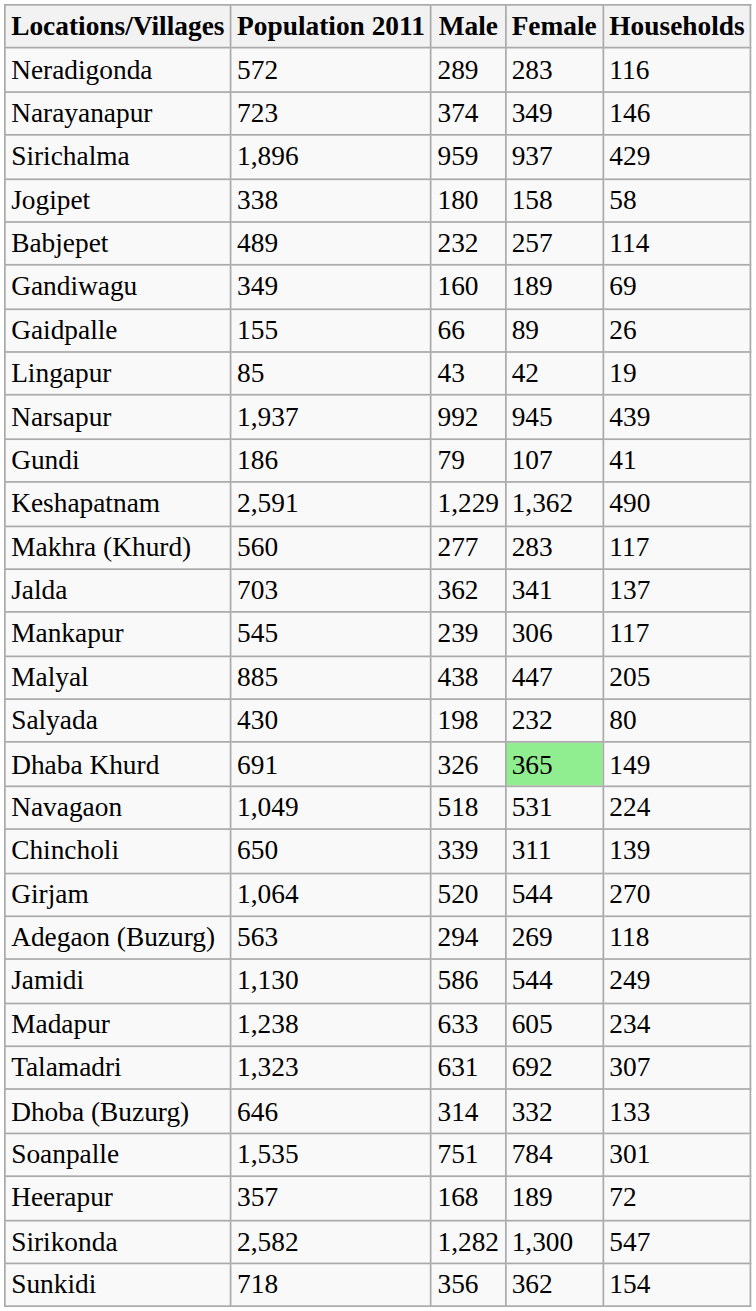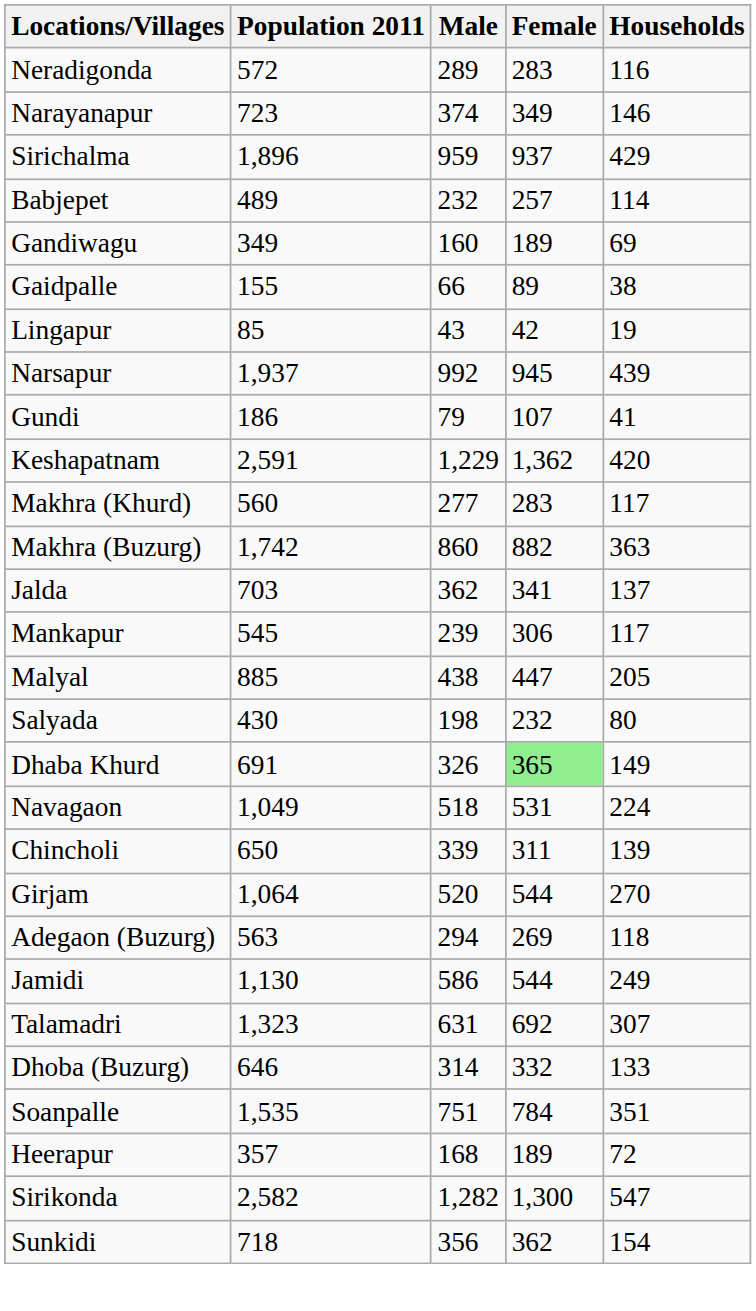 <table class="wikitable">
 <tr>
 <th>Locations/Villages</th>
 <th>Population 2011</th>
 <th>Male</th>
 <th>Female</th>
 <th>Households</th>
 </tr>
 <tr>
 <td>Neradigonda</td>
 <td>572</td>
 <td>289</td>
 <td>283</td>
 <td>116</td>
 </tr>
 <tr>
 <td>Narayanapur</td>
 <td>723</td>
 <td>374</td>
 <td>349</td>
 <td>146</td>
 </tr>
 <tr>
 <td>Sirichalma</td>
 <td>1,896</td>
 <td>959</td>
 <td>937</td>
 <td>429</td>
 </tr>
 <tr>
-<td>Jogipet</td>
-<td>338</td>
-<td>180</td>
-<td>158</td>
-<td>58</td>
-</tr>
-<tr>
 <td>Babjepet</td>
 <td>489</td>
 <td>232</td>
 <td>257</td>
 <td>114</td>
 </tr>
 <tr>
 <td>Gandiwagu</td>
 <td>349</td>
 <td>160</td>
 <td>189</td>
 <td>69</td>
 </tr>
 <tr>
 <td>Gaidpalle</td>
 <td>155</td>
 <td>66</td>
 <td>89</td>
-<td>26</td>
+<td>38</td>
 </tr>
 <tr>
 <td>Lingapur</td>
 <td>85</td>
 <td>43</td>
 <td>42</td>
 <td>19</td>
 </tr>
 <tr>
 <td>Narsapur</td>
 <td>1,937</td>
 <td>992</td>
 <td>945</td>
 <td>439</td>
 </tr>
 <tr>
 <td>Gundi</td>
 <td>186</td>
 <td>79</td>
 <td>107</td>
 <td>41</td>
 </tr>
 <tr>
 <td>Keshapatnam</td>
 <td>2,591</td>
 <td>1,229</td>
 <td>1,362</td>
-<td>490</td>
+<td>420</td>
 </tr>
 <tr>
 <td>Makhra (Khurd)</td>
 <td>560</td>
 <td>277</td>
 <td>283</td>
 <td>117</td>
+</tr>
+<tr>
+<td>Makhra (Buzurg)</td>
+<td>1,742</td>
+<td>860</td>
+<td>882</td>
+<td>363</td>
 </tr>
 <tr>
 <td>Jalda</td>
 <td>703</td>
 <td>362</td>
 <td>341</td>
 <td>137</td>
 </tr>
 <tr>
 <td>Mankapur</td>
 <td>545</td>
 <td>239</td>
 <td>306</td>
 <td>117</td>
 </tr>
 <tr>
 <td>Malyal</td>
 <td>885</td>
 <td>438</td>
 <td>447</td>
 <td>205</td>
 </tr>
 <tr>
 <td>Salyada</td>
 <td>430</td>
 <td>198</td>
 <td>232</td>
 <td>80</td>
 </tr>
 <tr>
 <td>Dhaba Khurd</td>
 <td>691</td>
 <td>326</td>
 <td style="background: lightgreen;">365</td>
 <td>149</td>
 </tr>
 <tr>
 <td>Navagaon</td>
 <td>1,049</td>
 <td>518</td>
 <td>531</td>
 <td>224</td>
 </tr>
 <tr>
 <td>Chincholi</td>
 <td>650</td>
 <td>339</td>
 <td>311</td>
 <td>139</td>
 </tr>
 <tr>
 <td>Girjam</td>
 <td>1,064</td>
 <td>520</td>
 <td>544</td>
 <td>270</td>
 </tr>
 <tr>
 <td>Adegaon (Buzurg)</td>
 <td>563</td>
 <td>294</td>
 <td>269</td>
 <td>118</td>
 </tr>
 <tr>
 <td>Jamidi</td>
 <td>1,130</td>
 <td>586</td>
 <td>544</td>
 <td>249</td>
 </tr>
 <tr>
-<td>Madapur</td>
-<td>1,238</td>
-<td>633</td>
-<td>605</td>
-<td>234</td>
-</tr>
-<tr>
 <td>Talamadri</td>
 <td>1,323</td>
 <td>631</td>
 <td>692</td>
 <td>307</td>
 </tr>
 <tr>
 <td>Dhoba (Buzurg)</td>
 <td>646</td>
 <td>314</td>
 <td>332</td>
 <td>133</td>
 </tr>
 <tr>
 <td>Soanpalle</td>
 <td>1,535</td>
 <td>751</td>
 <td>784</td>
-<td>301</td>
+<td>351</td>
 </tr>
 <tr>
 <td>Heerapur</td>
 <td>357</td>
 <td>168</td>
 <td>189</td>
 <td>72</td>
 </tr>
 <tr>
 <td>Sirikonda</td>
 <td>2,582</td>
 <td>1,282</td>
 <td>1,300</td>
 <td>547</td>
 </tr>
 <tr>
 <td>Sunkidi</td>
 <td>718</td>
 <td>356</td>
 <td>362</td>
 <td>154</td>
 </tr>
 </table>
